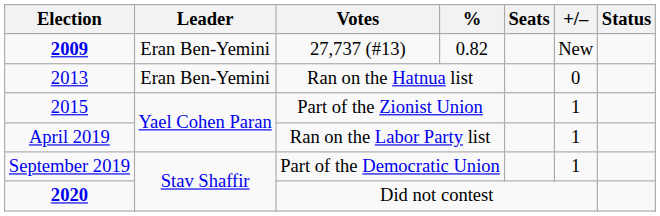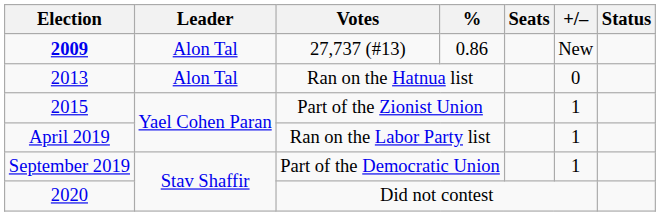 <table class=wikitable style=text-align:center>
 <tr>
 <th>Election</th>
 <th>Leader</th>
 <th>Votes</th>
 <th>%</th>
 <th>Seats</th>
 <th>+/–</th>
 <th>Status</th>
 </tr>
 <tr>
 <td><strong><a href='#'>2009</a></strong></td>
-<td align=center>Eran Ben-Yemini</td>
+<td><a href='#'>Alon Tal</a></td>
 <td>27,737 (#13)<br></td>
-<td>0.82</td>
+<td>0.86</td>
 <td></td>
 <td>New</td>
 <td></td>
 </tr>
 <tr>
 <td><a href='#'>2013</a></td>
-<td align=center>Eran Ben-Yemini</td>
+<td><a href='#'>Alon Tal</a></td>
 <td colspan=2>Ran on the <a href='#'>Hatnua</a> list</td>
 <td></td>
 <td> 0</td>
 <td></td>
 </tr>
 <tr>
 <td><a href='#'>2015</a></td>
 <td rowspan=2><a href='#'>Yael Cohen Paran</a></td>
 <td colspan=2>Part of the <a href='#'>Zionist Union</a></td>
 <td></td>
 <td> 1</td>
 <td></td>
 </tr>
 <tr>
 <td><a href='#'>April 2019</a></td>
 <td colspan=2>Ran on the <a href='#'>Labor Party</a> list</td>
 <td></td>
 <td> 1</td>
 <td></td>
 </tr>
 <tr>
 <td><a href='#'>September 2019</a></td>
 <td rowspan=2><a href='#'>Stav Shaffir</a></td>
 <td colspan=2>Part of the <a href='#'>Democratic Union</a></td>
 <td></td>
 <td> 1</td>
 <td></td>
 </tr>
 <tr>
-<td><strong><a href='#'>2020</a></strong></td>
+<td><a href='#'>2020</a></td>
 <td colspan="4">Did not contest</td>
 <td></td>
 </tr>
 </table>
